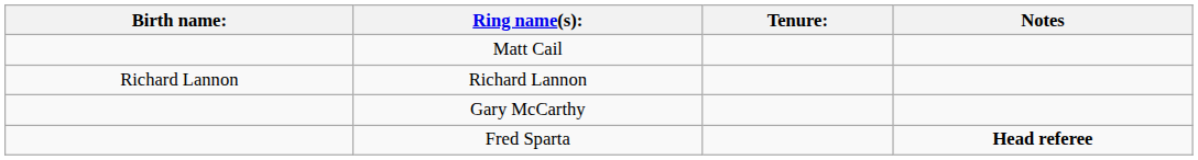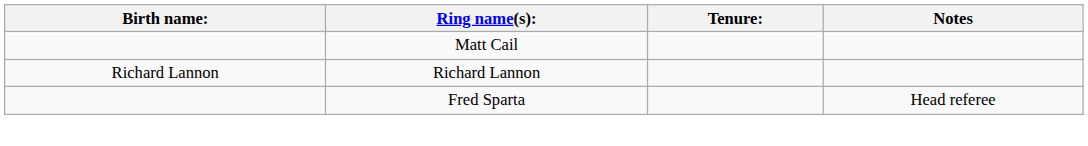 <table class="sortable wikitable" style="font-size:85%; text-align:center; width:70%;">
 <tr>
 <th>Birth name:</th>
 <th><a href='#'>Ring name</a>(s):</th>
 <th>Tenure:</th>
 <th>Notes</th>
 </tr>
 <tr>
 <td></td>
 <td>Matt Cail</td>
 <td sort></td>
 <td></td>
 </tr>
 <tr>
 <td>Richard Lannon</td>
 <td>Richard Lannon</td>
 <td></td>
 <td></td>
 </tr>
 <tr>
 <td></td>
-<td>Gary McCarthy</td>
-<td sort></td>
-<td></td>
-</tr>
-<tr>
-<td></td>
 <td>Fred Sparta</td>
 <td sort></td>
-<td><strong>Head referee</strong></td>
+<td>Head referee</td>
 </tr>
 </table>
